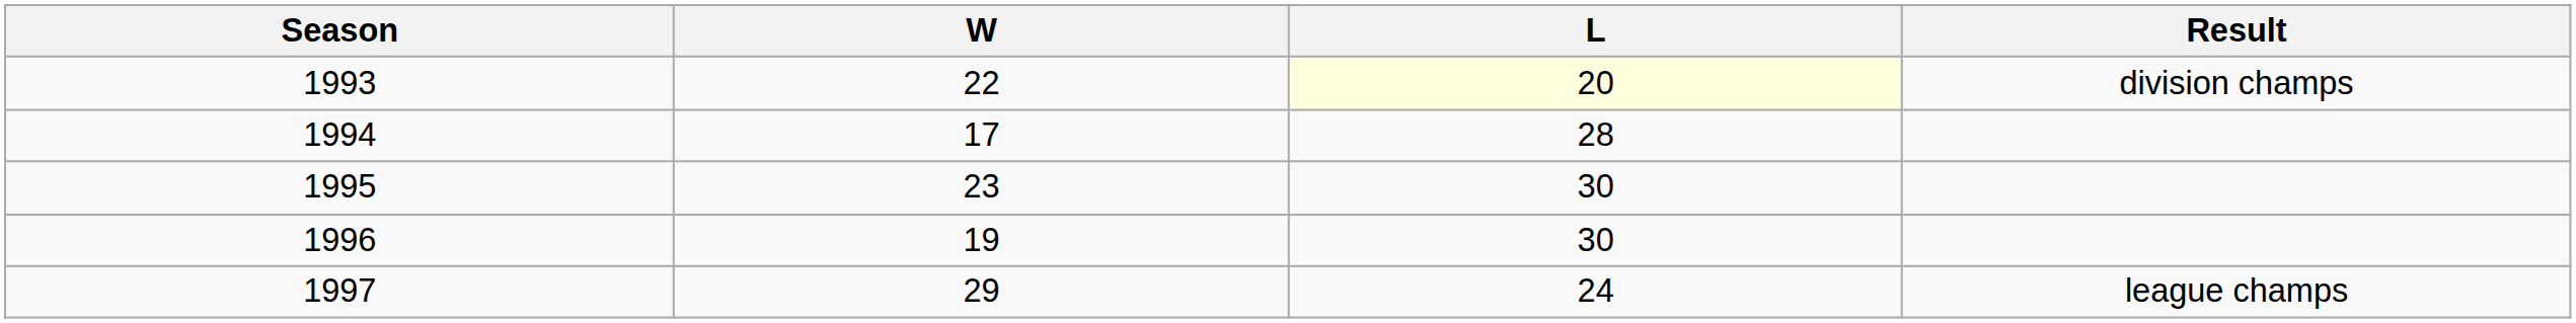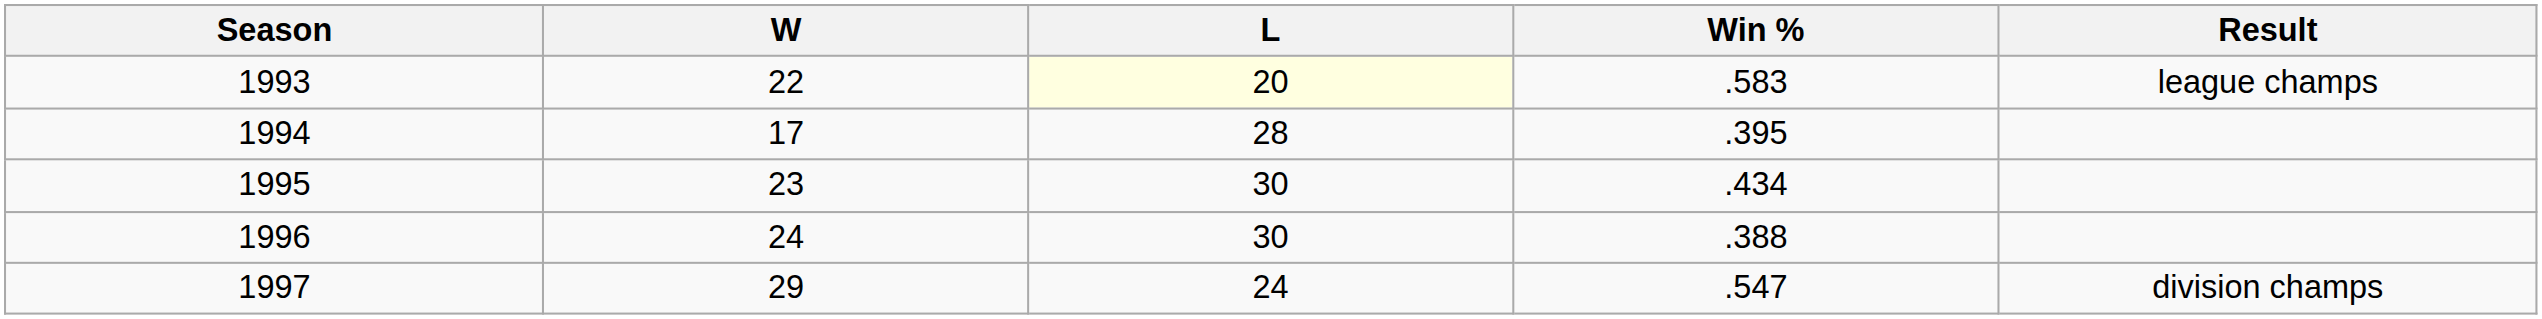 <table class="wikitable">
 <tr>
 <th bgcolor="#DDDDFF" width="3%">Season</th>
 <th bgcolor="#DDDDFF" width="3%">W</th>
 <th bgcolor="#DDDDFF" width="3%">L</th>
+<th bgcolor="#DDDDFF" width="3%">Win %</th>
 <th bgcolor="#DDDDFF" width="3%">Result</th>
 </tr>
 <tr>
 <td align=center>1993</td>
 <td align=center>22</td>
 <td align=center style="background: lightyellow;">20</td>
-<td align=center>division champs</td>
+<td align=center>.583</td>
+<td align=center>league champs</td>
 </tr>
 <tr>
 <td align=center>1994</td>
 <td align=center>17</td>
 <td align=center>28</td>
+<td align=center>.395</td>
 <td align=center></td>
 </tr>
 <tr>
 <td align=center>1995</td>
 <td align=center>23</td>
 <td align=center>30</td>
+<td align=center>.434</td>
 <td align=center></td>
 </tr>
 <tr>
 <td align=center>1996</td>
-<td align=center>19</td>
+<td align=center>24</td>
 <td align=center>30</td>
+<td align=center>.388</td>
 <td align=center></td>
 </tr>
 <tr>
 <td align=center>1997</td>
 <td align=center>29</td>
 <td align=center>24</td>
-<td align=center>league champs</td>
+<td align=center>.547</td>
+<td align=center>division champs</td>
 </tr>
 </table>
